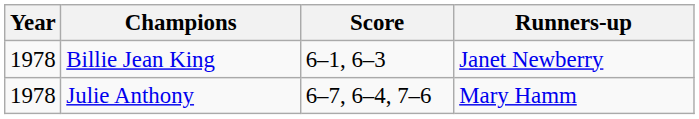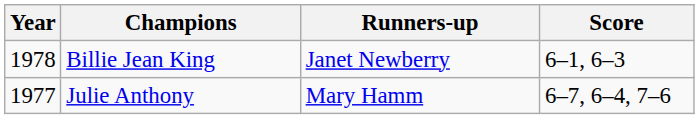 <table class="sortable wikitable">
 <tr>
 <th>Year</th>
 <th style="width:160px">Champions</th>
+<th style="width:160px">Runners-up</th>
 <th style="width:100px" class="unsortable">Score</th>
-<th style="width:160px">Runners-up</th>
 </tr>
 <tr>
 <td>1978</td>
 <td> <a href='#'>Billie Jean King</a></td>
+<td> <a href='#'>Janet Newberry</a></td>
 <td>6–1, 6–3</td>
-<td> <a href='#'>Janet Newberry</a></td>
 </tr>
 <tr>
-<td>1978</td>
+<td>1977</td>
 <td> <a href='#'>Julie Anthony</a></td>
+<td> <a href='#'>Mary Hamm</a></td>
 <td>6–7, 6–4, 7–6</td>
-<td> <a href='#'>Mary Hamm</a></td>
 </tr>
 </table>
